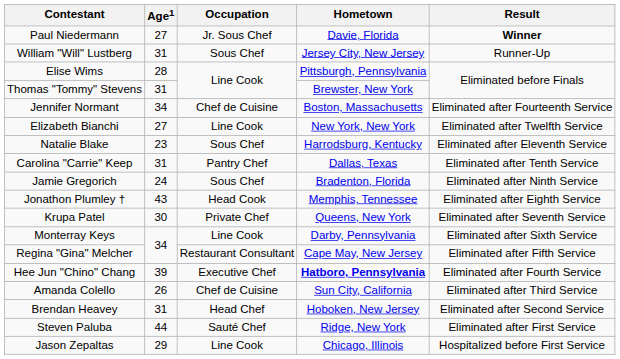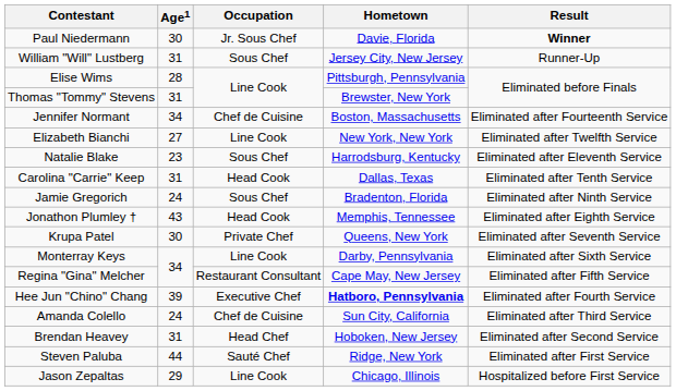 <table class="wikitable sortable" style=text-align:center>
 <tr>
 <th>Contestant</th>
 <th>Age<sup>1</sup></th>
 <th>Occupation</th>
 <th>Hometown</th>
 <th>Result</th>
 </tr>
 <tr>
 <td>Paul Niedermann</td>
-<td>27</td>
+<td>30</td>
 <td>Jr. Sous Chef</td>
 <td><a href='#'>Davie, Florida</a></td>
 <td><strong>Winner</strong></td>
 </tr>
 <tr>
 <td>William "Will" Lustberg</td>
 <td>31</td>
 <td>Sous Chef</td>
 <td><a href='#'>Jersey City, New Jersey</a></td>
 <td>Runner-Up</td>
 </tr>
 <tr>
 <td>Elise Wims</td>
 <td>28</td>
 <td rowspan="2">Line Cook</td>
 <td><a href='#'>Pittsburgh, Pennsylvania</a></td>
 <td rowspan="2">Eliminated before Finals</td>
 </tr>
 <tr>
 <td>Thomas "Tommy" Stevens</td>
 <td>31</td>
 <td><a href='#'>Brewster, New York</a></td>
 </tr>
 <tr>
 <td>Jennifer Normant</td>
 <td>34</td>
 <td>Chef de Cuisine</td>
 <td><a href='#'>Boston, Massachusetts</a></td>
 <td>Eliminated after Fourteenth Service</td>
 </tr>
 <tr>
 <td>Elizabeth Bianchi</td>
 <td>27</td>
 <td>Line Cook</td>
 <td><a href='#'>New York, New York</a></td>
 <td>Eliminated after Twelfth Service</td>
 </tr>
 <tr>
 <td>Natalie Blake</td>
 <td>23</td>
 <td>Sous Chef</td>
 <td><a href='#'>Harrodsburg, Kentucky</a></td>
 <td>Eliminated after Eleventh Service</td>
 </tr>
 <tr>
 <td>Carolina "Carrie" Keep</td>
 <td>31</td>
-<td>Pantry Chef</td>
+<td>Head Cook</td>
 <td><a href='#'>Dallas, Texas</a></td>
 <td>Eliminated after Tenth Service</td>
 </tr>
 <tr>
 <td>Jamie Gregorich</td>
 <td>24</td>
 <td>Sous Chef</td>
 <td><a href='#'>Bradenton, Florida</a></td>
 <td>Eliminated after Ninth Service</td>
 </tr>
 <tr>
 <td>Jonathon Plumley †</td>
 <td>43</td>
 <td>Head Cook</td>
 <td><a href='#'>Memphis, Tennessee</a></td>
 <td>Eliminated after Eighth Service</td>
 </tr>
 <tr>
 <td>Krupa Patel</td>
 <td>30</td>
 <td>Private Chef</td>
 <td><a href='#'>Queens, New York</a></td>
 <td>Eliminated after Seventh Service</td>
 </tr>
 <tr>
 <td>Monterray Keys</td>
 <td rowspan="2">34</td>
 <td>Line Cook</td>
 <td><a href='#'>Darby, Pennsylvania</a></td>
 <td>Eliminated after Sixth Service</td>
 </tr>
 <tr>
 <td>Regina "Gina" Melcher</td>
 <td>Restaurant Consultant</td>
 <td><a href='#'>Cape May, New Jersey</a></td>
 <td>Eliminated after Fifth Service</td>
 </tr>
 <tr>
 <td>Hee Jun "Chino" Chang</td>
 <td>39</td>
 <td>Executive Chef</td>
 <td><strong><a href='#'>Hatboro, Pennsylvania</a></strong></td>
 <td>Eliminated after Fourth Service</td>
 </tr>
 <tr>
 <td>Amanda Colello</td>
-<td>26</td>
+<td>24</td>
 <td>Chef de Cuisine</td>
 <td><a href='#'>Sun City, California</a></td>
 <td>Eliminated after Third Service</td>
 </tr>
 <tr>
 <td>Brendan Heavey</td>
 <td>31</td>
 <td>Head Chef</td>
 <td><a href='#'>Hoboken, New Jersey</a></td>
 <td>Eliminated after Second Service</td>
 </tr>
 <tr>
 <td>Steven Paluba</td>
 <td>44</td>
 <td>Sauté Chef</td>
 <td><a href='#'>Ridge, New York</a></td>
 <td>Eliminated after First Service</td>
 </tr>
 <tr>
 <td>Jason Zepaltas</td>
 <td>29</td>
 <td>Line Cook</td>
 <td><a href='#'>Chicago, Illinois</a></td>
 <td>Hospitalized before First Service</td>
 </tr>
 </table>
